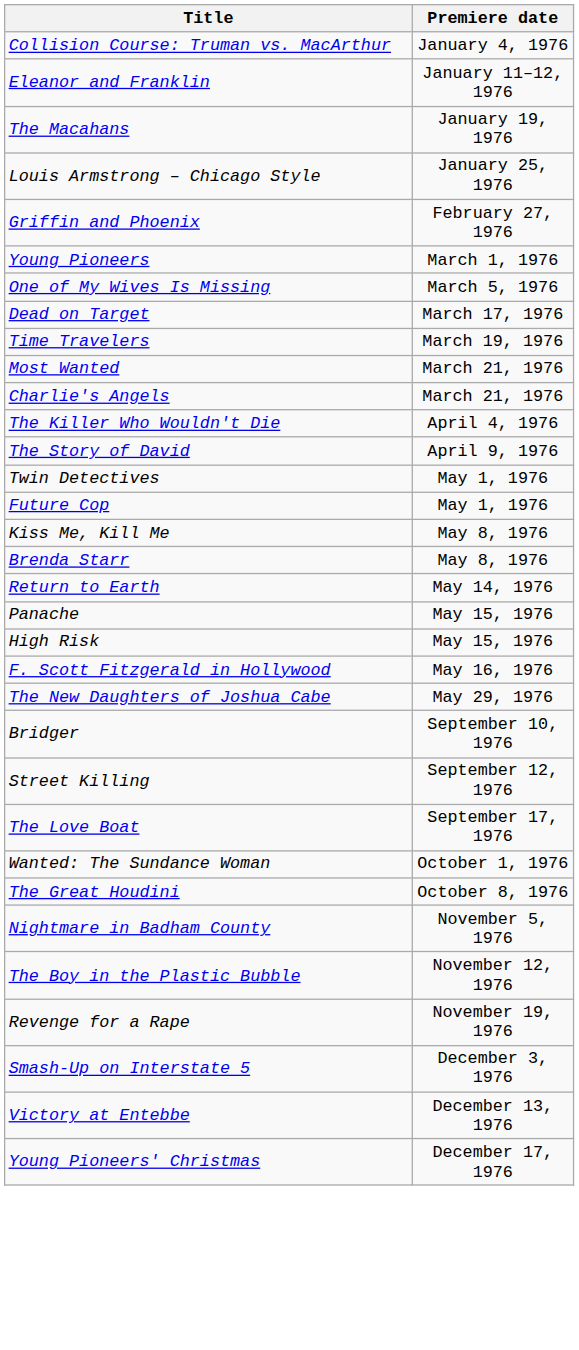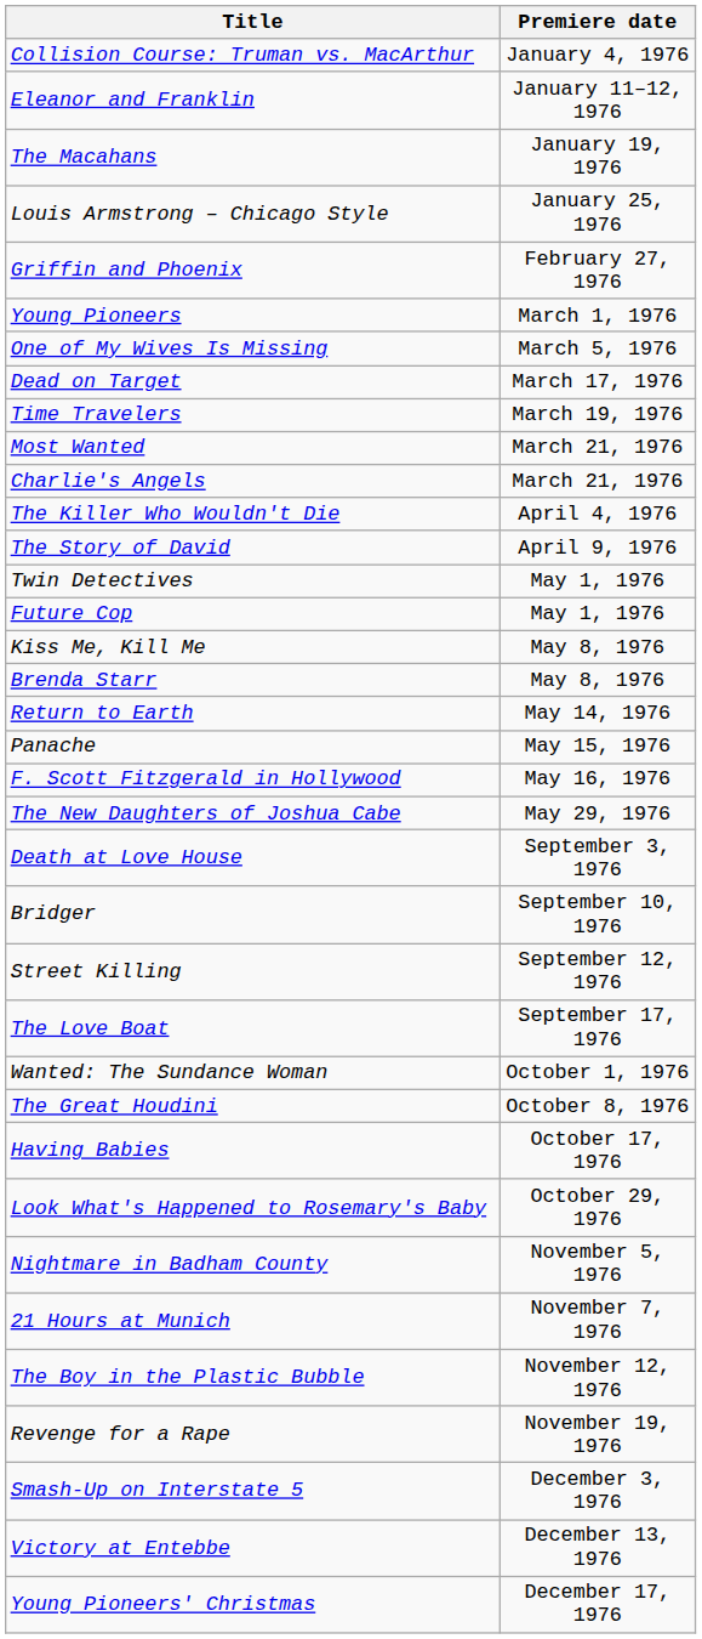 <table class="wikitable plainrowheaders sortable" style="width:50%;text-align:center;">
 <tr>
 <th scope="col" style="width:40%;">Title</th>
 <th scope="col" style="width:14%;">Premiere date</th>
 </tr>
 <tr>
 <td scope="row" style="text-align:left;"><em><a href='#'>Collision Course: Truman vs. MacArthur</a></em></td>
 <td>January 4, 1976</td>
 </tr>
 <tr>
 <td scope="row" style="text-align:left;"><em><a href='#'>Eleanor and Franklin</a></em></td>
 <td>January 11–12, 1976</td>
 </tr>
 <tr>
 <td scope="row" style="text-align:left;"><em><a href='#'>The Macahans</a></em></td>
 <td>January 19, 1976</td>
 </tr>
 <tr>
 <td scope="row" style="text-align:left;"><em>Louis Armstrong – Chicago Style</em></td>
 <td>January 25, 1976</td>
 </tr>
 <tr>
 <td scope="row" style="text-align:left;"><em><a href='#'>Griffin and Phoenix</a></em></td>
 <td>February 27, 1976</td>
 </tr>
 <tr>
 <td scope="row" style="text-align:left;"><em><a href='#'>Young Pioneers</a></em></td>
 <td>March 1, 1976</td>
 </tr>
 <tr>
 <td scope="row" style="text-align:left;"><em><a href='#'>One of My Wives Is Missing</a></em></td>
 <td>March 5, 1976</td>
 </tr>
 <tr>
 <td scope="row" style="text-align:left;"><em><a href='#'>Dead on Target</a></em></td>
 <td>March 17, 1976</td>
 </tr>
 <tr>
 <td scope="row" style="text-align:left;"><em><a href='#'>Time Travelers</a></em></td>
 <td>March 19, 1976</td>
 </tr>
 <tr>
 <td scope="row" style="text-align:left;"><em><a href='#'>Most Wanted</a></em></td>
 <td>March 21, 1976</td>
 </tr>
 <tr>
 <td scope="row" style="text-align:left;"><em><a href='#'>Charlie's Angels</a></em></td>
 <td>March 21, 1976</td>
 </tr>
 <tr>
 <td scope="row" style="text-align:left;"><em><a href='#'>The Killer Who Wouldn't Die</a></em></td>
 <td>April 4, 1976</td>
 </tr>
 <tr>
 <td scope="row" style="text-align:left;"><em><a href='#'>The Story of David</a></em></td>
 <td>April 9, 1976</td>
 </tr>
 <tr>
 <td scope="row" style="text-align:left;"><em>Twin Detectives</em></td>
 <td>May 1, 1976</td>
 </tr>
 <tr>
 <td scope="row" style="text-align:left;"><em><a href='#'>Future Cop</a></em></td>
 <td>May 1, 1976</td>
 </tr>
 <tr>
 <td scope="row" style="text-align:left;"><em>Kiss Me, Kill Me</em></td>
 <td>May 8, 1976</td>
 </tr>
 <tr>
 <td scope="row" style="text-align:left;"><em><a href='#'>Brenda Starr</a></em></td>
 <td>May 8, 1976</td>
 </tr>
 <tr>
 <td scope="row" style="text-align:left;"><em><a href='#'>Return to Earth</a></em></td>
 <td>May 14, 1976</td>
 </tr>
 <tr>
 <td scope="row" style="text-align:left;"><em>Panache</em></td>
 <td>May 15, 1976</td>
 </tr>
 <tr>
-<td scope="row" style="text-align:left;"><em>High Risk</em></td>
-<td>May 15, 1976</td>
-</tr>
-<tr>
 <td scope="row" style="text-align:left;"><em><a href='#'>F. Scott Fitzgerald in Hollywood</a></em></td>
 <td>May 16, 1976</td>
 </tr>
 <tr>
 <td scope="row" style="text-align:left;"><em><a href='#'>The New Daughters of Joshua Cabe</a></em></td>
 <td>May 29, 1976</td>
+</tr>
+<tr>
+<td scope="row" style="text-align:left;"><em><a href='#'>Death at Love House</a></em></td>
+<td>September 3, 1976</td>
 </tr>
 <tr>
 <td scope="row" style="text-align:left;"><em>Bridger</em></td>
 <td>September 10, 1976</td>
 </tr>
 <tr>
 <td scope="row" style="text-align:left;"><em>Street Killing</em></td>
 <td>September 12, 1976</td>
 </tr>
 <tr>
 <td scope="row" style="text-align:left;"><em><a href='#'>The Love Boat</a></em></td>
 <td>September 17, 1976</td>
 </tr>
 <tr>
 <td scope="row" style="text-align:left;"><em>Wanted: The Sundance Woman</em></td>
 <td>October 1, 1976</td>
 </tr>
 <tr>
 <td scope="row" style="text-align:left;"><em><a href='#'>The Great Houdini</a></em></td>
 <td>October 8, 1976</td>
 </tr>
 <tr>
+<td scope="row" style="text-align:left;"><em><a href='#'>Having Babies</a></em></td>
+<td>October 17, 1976</td>
+</tr>
+<tr>
+<td scope="row" style="text-align:left;"><em><a href='#'>Look What's Happened to Rosemary's Baby</a></em></td>
+<td>October 29, 1976</td>
+</tr>
+<tr>
 <td scope="row" style="text-align:left;"><em><a href='#'>Nightmare in Badham County</a></em></td>
 <td>November 5, 1976</td>
+</tr>
+<tr>
+<td scope="row" style="text-align:left;"><em><a href='#'>21 Hours at Munich</a></em></td>
+<td>November 7, 1976</td>
 </tr>
 <tr>
 <td scope="row" style="text-align:left;"><em><a href='#'>The Boy in the Plastic Bubble</a></em></td>
 <td>November 12, 1976</td>
 </tr>
 <tr>
 <td scope="row" style="text-align:left;"><em>Revenge for a Rape</em></td>
 <td>November 19, 1976</td>
 </tr>
 <tr>
 <td scope="row" style="text-align:left;"><em><a href='#'>Smash-Up on Interstate 5</a></em></td>
 <td>December 3, 1976</td>
 </tr>
 <tr>
 <td scope="row" style="text-align:left;"><em><a href='#'>Victory at Entebbe</a></em></td>
 <td>December 13, 1976</td>
 </tr>
 <tr>
 <td scope="row" style="text-align:left;"><em><a href='#'>Young Pioneers' Christmas</a></em></td>
 <td>December 17, 1976</td>
 </tr>
 </table>
